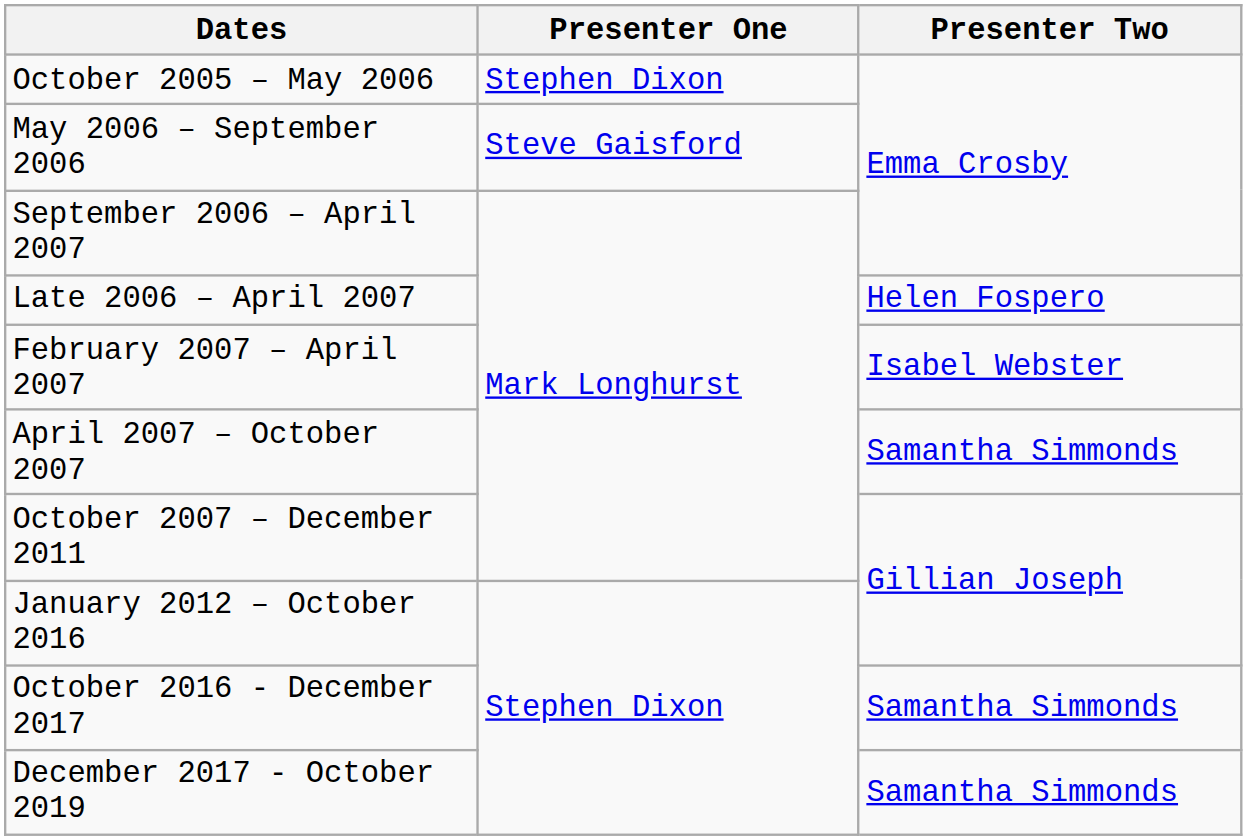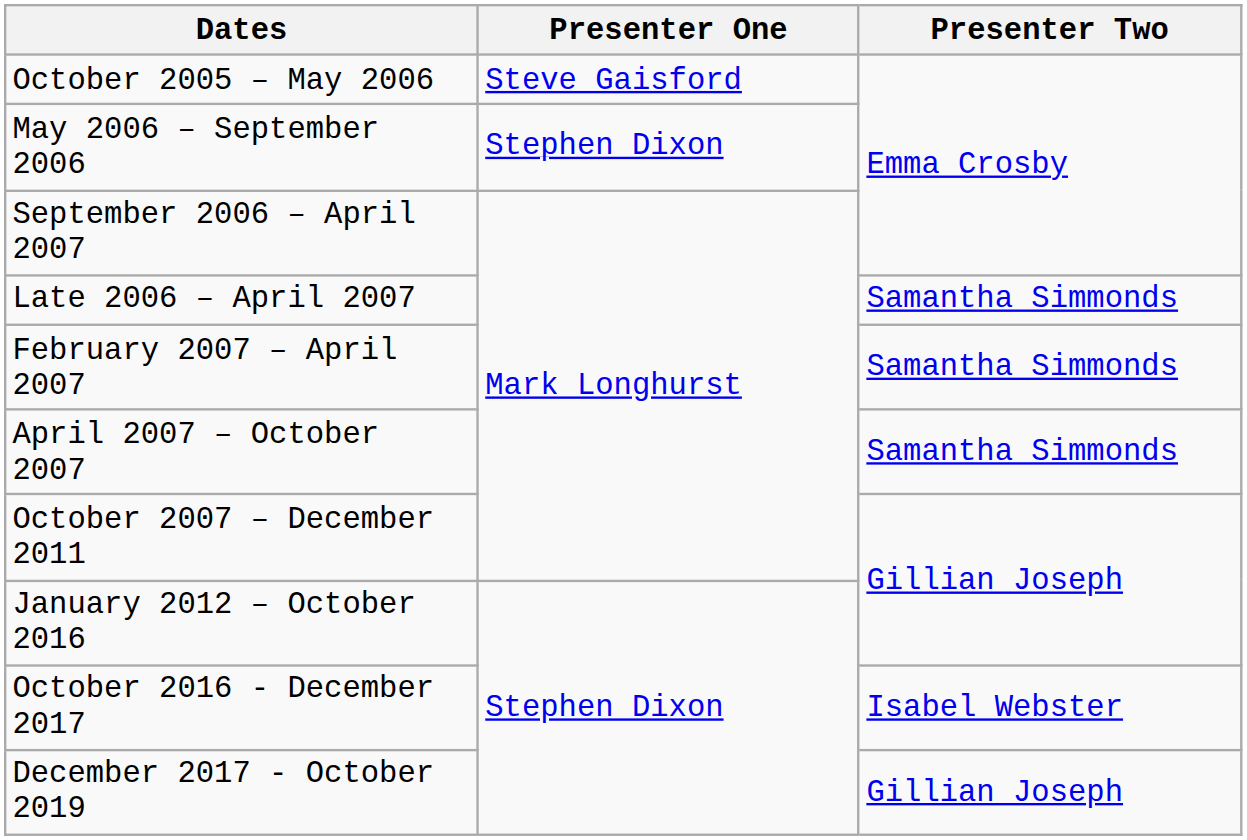 <table class="wikitable">
 <tr>
 <th valign="middle" style="width:15em">Dates</th>
 <th valign="middle" style="width:12em">Presenter One</th>
 <th valign="middle" style="width:12em">Presenter Two</th>
 </tr>
 <tr>
 <td>October 2005 – May 2006</td>
-<td><a href='#'>Stephen Dixon</a></td>
+<td><a href='#'>Steve Gaisford</a></td>
 <td rowspan=3><a href='#'>Emma Crosby</a></td>
 </tr>
 <tr>
 <td>May 2006 – September 2006</td>
-<td><a href='#'>Steve Gaisford</a></td>
+<td><a href='#'>Stephen Dixon</a></td>
 </tr>
 <tr>
 <td>September 2006 – April 2007</td>
 <td rowspan=5><a href='#'>Mark Longhurst</a></td>
 </tr>
 <tr>
 <td>Late 2006 – April 2007</td>
-<td><a href='#'>Helen Fospero</a></td>
+<td><a href='#'>Samantha Simmonds</a></td>
 </tr>
 <tr>
 <td>February 2007 – April 2007</td>
-<td><a href='#'>Isabel Webster</a></td>
+<td><a href='#'>Samantha Simmonds</a></td>
 </tr>
 <tr>
 <td>April 2007 – October 2007</td>
 <td><a href='#'>Samantha Simmonds</a></td>
 </tr>
 <tr>
 <td>October 2007 – December 2011</td>
 <td rowspan=2><a href='#'>Gillian Joseph</a></td>
 </tr>
 <tr>
 <td>January 2012 – October 2016</td>
 <td rowspan="3"><a href='#'>Stephen Dixon</a></td>
 </tr>
 <tr>
 <td>October 2016 - December 2017</td>
-<td><a href='#'>Samantha Simmonds</a></td>
+<td><a href='#'>Isabel Webster</a></td>
 </tr>
 <tr>
 <td>December 2017 - October 2019</td>
-<td><a href='#'>Samantha Simmonds</a></td>
+<td><a href='#'>Gillian Joseph</a></td>
 </tr>
 </table>
